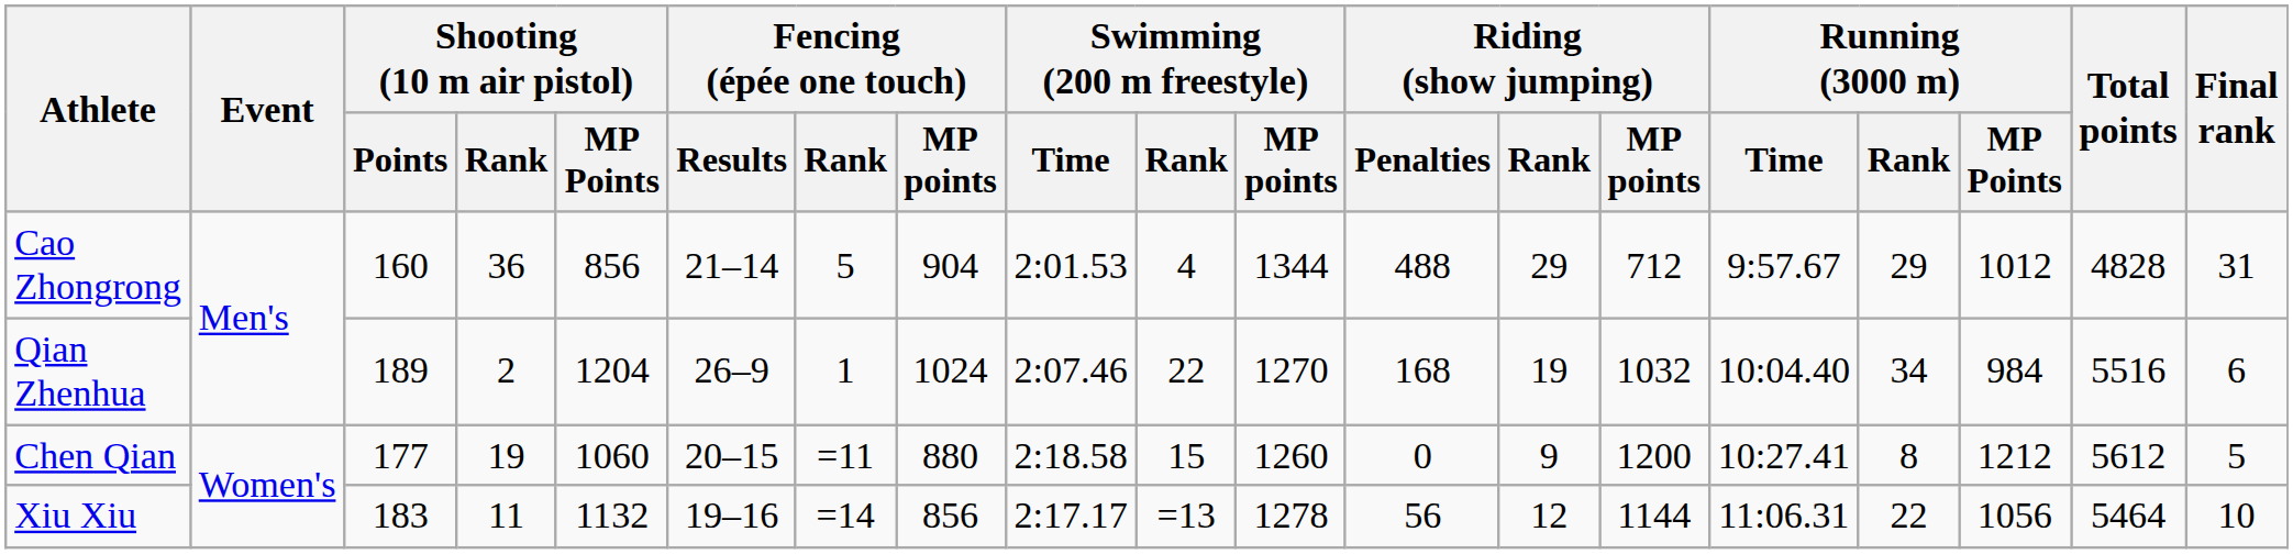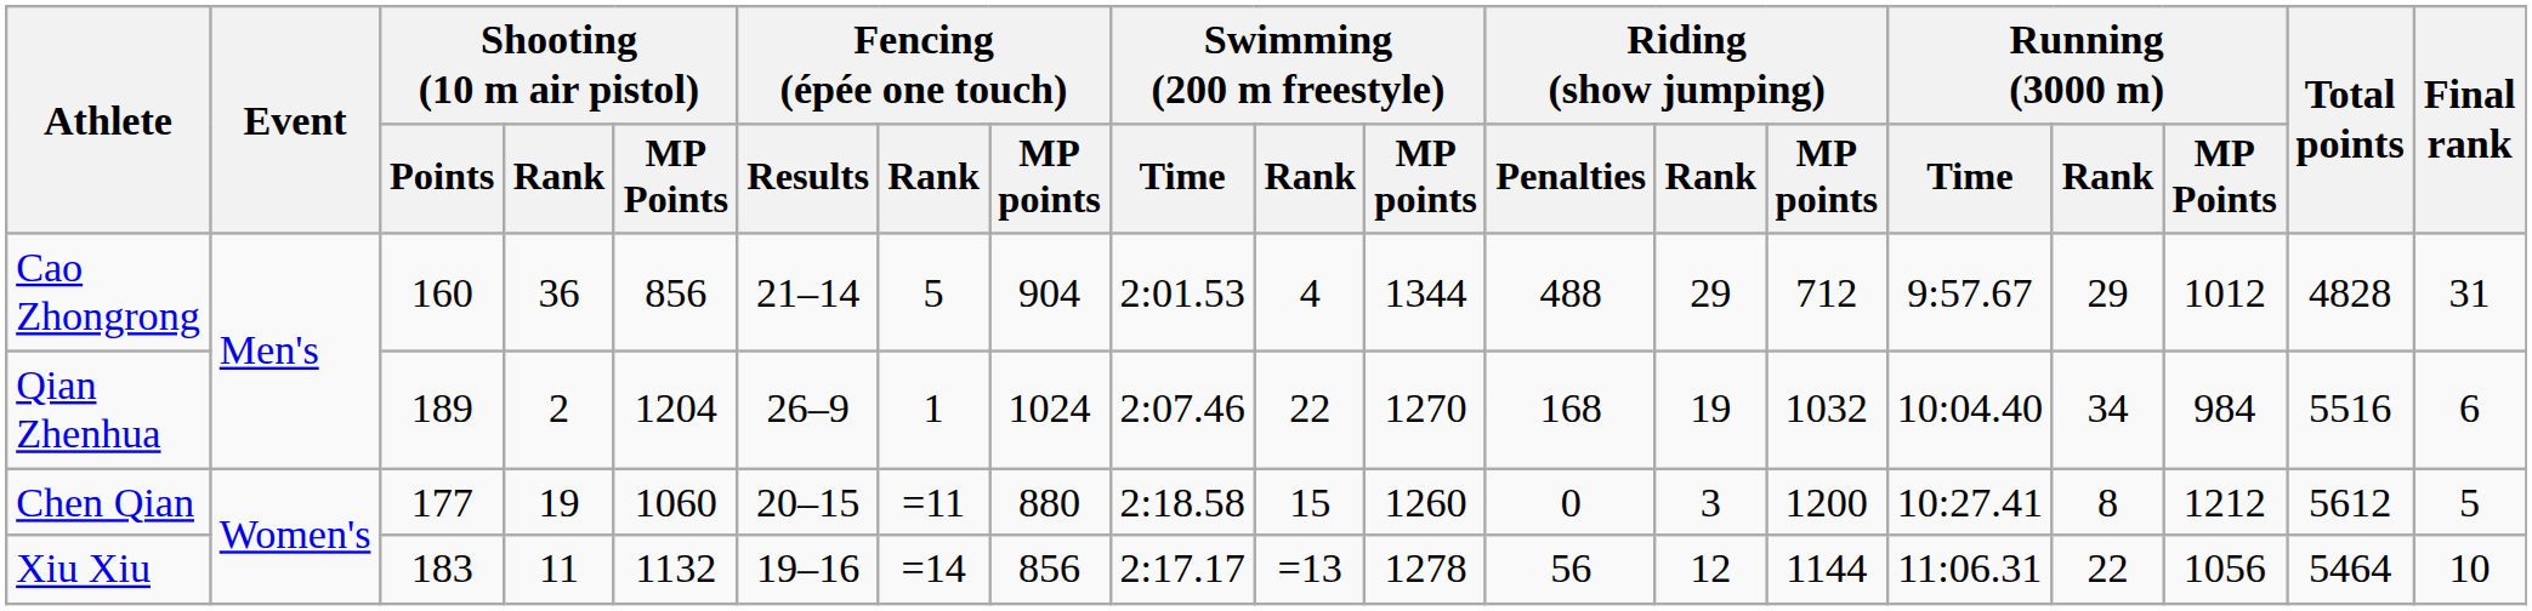 <table class="wikitable" style="font-size:90%">
 <tr>
 <th rowspan="2">Athlete</th>
 <th rowspan="2">Event</th>
 <th colspan=3>Shooting<br><span>(10 m air pistol)</span></th>
 <th colspan=3>Fencing<br><span>(épée one touch)</span></th>
 <th colspan=3>Swimming<br><span>(200 m freestyle)</span></th>
 <th colspan=3>Riding<br><span>(show jumping)</span></th>
 <th colspan=3>Running<br><span>(3000 m)</span></th>
 <th rowspan=2>Total points</th>
 <th rowspan=2>Final rank</th>
 </tr>
 <tr style="font-size:95%">
 <th>Points</th>
 <th>Rank</th>
 <th>MP Points</th>
 <th>Results</th>
 <th>Rank</th>
 <th>MP points</th>
 <th>Time</th>
 <th>Rank</th>
 <th>MP points</th>
 <th>Penalties</th>
 <th>Rank</th>
 <th>MP points</th>
 <th>Time</th>
 <th>Rank</th>
 <th>MP Points</th>
 </tr>
 <tr align=center>
 <td align=left><a href='#'>Cao Zhongrong</a></td>
 <td align=left rowspan=2><a href='#'>Men's</a></td>
 <td>160</td>
 <td>36</td>
 <td>856</td>
 <td>21–14</td>
 <td>5</td>
 <td>904</td>
 <td>2:01.53</td>
 <td>4</td>
 <td>1344</td>
 <td>488</td>
 <td>29</td>
 <td>712</td>
 <td>9:57.67</td>
 <td>29</td>
 <td>1012</td>
 <td>4828</td>
 <td>31</td>
 </tr>
 <tr align=center>
 <td align=left><a href='#'>Qian Zhenhua</a></td>
 <td>189</td>
 <td>2</td>
 <td>1204</td>
 <td>26–9</td>
 <td>1</td>
 <td>1024</td>
 <td>2:07.46</td>
 <td>22</td>
 <td>1270</td>
 <td>168</td>
 <td>19</td>
 <td>1032</td>
 <td>10:04.40</td>
 <td>34</td>
 <td>984</td>
 <td>5516</td>
 <td>6</td>
 </tr>
 <tr align=center>
 <td align=left><a href='#'>Chen Qian</a></td>
 <td align=left rowspan=2><a href='#'>Women's</a></td>
 <td>177</td>
 <td>19</td>
 <td>1060</td>
 <td>20–15</td>
 <td>=11</td>
 <td>880</td>
 <td>2:18.58</td>
 <td>15</td>
 <td>1260</td>
 <td>0</td>
-<td>9</td>
+<td>3</td>
 <td>1200</td>
 <td>10:27.41</td>
 <td>8</td>
 <td>1212</td>
 <td>5612</td>
 <td>5</td>
 </tr>
 <tr align=center>
 <td align=left><a href='#'>Xiu Xiu</a></td>
 <td>183</td>
 <td>11</td>
 <td>1132</td>
 <td>19–16</td>
 <td>=14</td>
 <td>856</td>
 <td>2:17.17</td>
 <td>=13</td>
 <td>1278</td>
 <td>56</td>
 <td>12</td>
 <td>1144</td>
 <td>11:06.31</td>
 <td>22</td>
 <td>1056</td>
 <td>5464</td>
 <td>10</td>
 </tr>
 </table>
